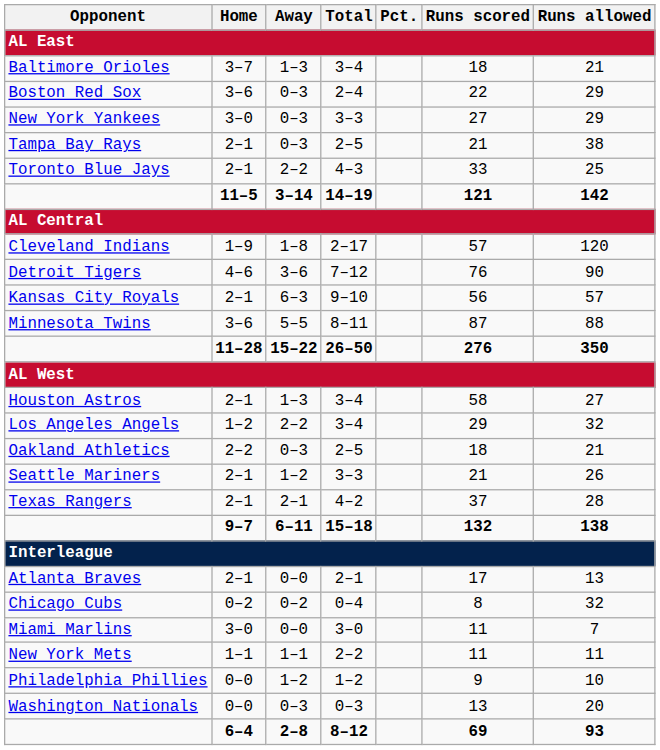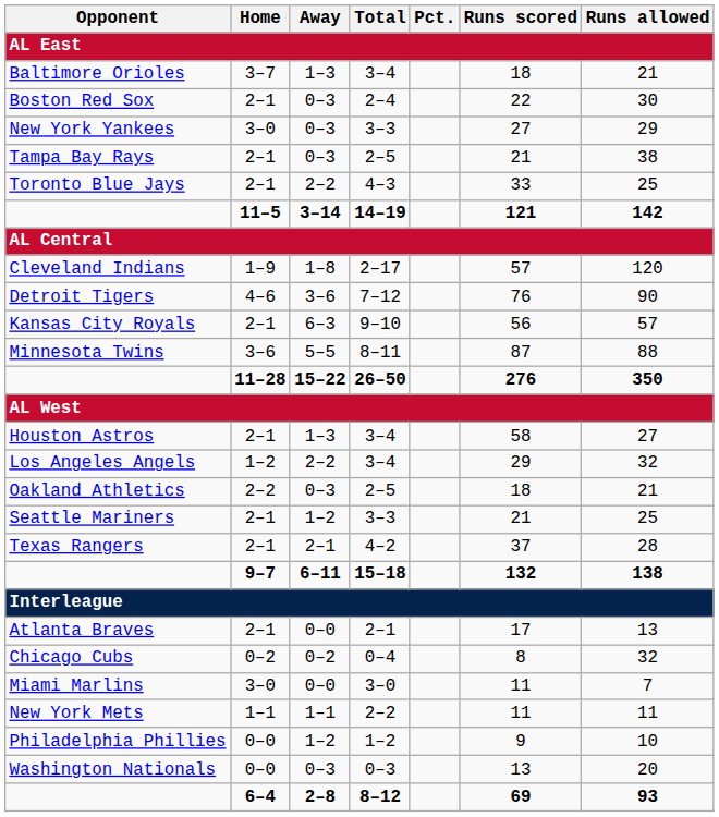 <table class="wikitable" style="font-size: 95%; text-align: center">
 <tr>
 <th>Opponent</th>
 <th>Home</th>
 <th>Away</th>
 <th>Total</th>
 <th>Pct.</th>
 <th>Runs scored</th>
 <th>Runs allowed</th>
 </tr>
 <tr>
 <td colspan="7" style="text-align:left; background:#c60c30;color:#fff"><strong>AL East</strong></td>
 </tr>
 <tr>
 <td style="text-align:left"><a href='#'>Baltimore Orioles</a></td>
 <td>3–7</td>
 <td>1–3</td>
 <td>3–4</td>
 <td></td>
 <td>18</td>
 <td>21</td>
 </tr>
 <tr>
 <td style="text-align:left"><a href='#'>Boston Red Sox</a></td>
-<td>3–6</td>
+<td>2–1</td>
 <td>0–3</td>
 <td>2–4</td>
 <td></td>
 <td>22</td>
-<td>29</td>
+<td>30</td>
 </tr>
 <tr>
 <td style="text-align:left"><a href='#'>New York Yankees</a></td>
 <td>3–0</td>
 <td>0–3</td>
 <td>3–3</td>
 <td></td>
 <td>27</td>
 <td>29</td>
 </tr>
 <tr>
 <td style="text-align:left"><a href='#'>Tampa Bay Rays</a></td>
 <td>2–1</td>
 <td>0–3</td>
 <td>2–5</td>
 <td></td>
 <td>21</td>
 <td>38</td>
 </tr>
 <tr>
 <td style="text-align:left"><a href='#'>Toronto Blue Jays</a></td>
 <td>2–1</td>
 <td>2–2</td>
 <td>4–3</td>
 <td></td>
 <td>33</td>
 <td>25</td>
 </tr>
 <tr style="font-weight:bold">
 <td></td>
 <td>11–5</td>
 <td>3–14</td>
 <td>14–19</td>
 <td></td>
 <td>121</td>
 <td>142</td>
 </tr>
 <tr>
 <td colspan="7" style="text-align:left; background:#c60c30;color:#fff"><strong>AL Central</strong></td>
 </tr>
 <tr>
 <td style="text-align:left"><a href='#'>Cleveland Indians</a></td>
 <td>1–9</td>
 <td>1–8</td>
 <td>2–17</td>
 <td></td>
 <td>57</td>
 <td>120</td>
 </tr>
 <tr>
 <td style="text-align:left"><a href='#'>Detroit Tigers</a></td>
 <td>4–6</td>
 <td>3–6</td>
 <td>7–12</td>
 <td></td>
 <td>76</td>
 <td>90</td>
 </tr>
 <tr>
 <td style="text-align:left"><a href='#'>Kansas City Royals</a></td>
 <td>2–1</td>
 <td>6–3</td>
 <td>9–10</td>
 <td></td>
 <td>56</td>
 <td>57</td>
 </tr>
 <tr>
 <td style="text-align:left"><a href='#'>Minnesota Twins</a></td>
 <td>3–6</td>
 <td>5–5</td>
 <td>8–11</td>
 <td></td>
 <td>87</td>
 <td>88</td>
 </tr>
 <tr style="font-weight:bold">
 <td></td>
 <td>11–28</td>
 <td>15–22</td>
 <td>26–50</td>
 <td></td>
 <td>276</td>
 <td>350</td>
 </tr>
 <tr>
 <td colspan="7" style="text-align:left; background:#c60c30;color:#fff"><strong>AL West</strong></td>
 </tr>
 <tr>
 <td style="text-align:left"><a href='#'>Houston Astros</a></td>
 <td>2–1</td>
 <td>1–3</td>
 <td>3–4</td>
 <td></td>
 <td>58</td>
 <td>27</td>
 </tr>
 <tr>
 <td style="text-align:left"><a href='#'>Los Angeles Angels</a></td>
 <td>1–2</td>
 <td>2–2</td>
 <td>3–4</td>
 <td></td>
 <td>29</td>
 <td>32</td>
 </tr>
 <tr>
 <td style="text-align:left"><a href='#'>Oakland Athletics</a></td>
 <td>2–2</td>
 <td>0–3</td>
 <td>2–5</td>
 <td></td>
 <td>18</td>
 <td>21</td>
 </tr>
 <tr>
 <td style="text-align:left"><a href='#'>Seattle Mariners</a></td>
 <td>2–1</td>
 <td>1–2</td>
 <td>3–3</td>
 <td></td>
 <td>21</td>
-<td>26</td>
+<td>25</td>
 </tr>
 <tr>
 <td style="text-align:left"><a href='#'>Texas Rangers</a></td>
 <td>2–1</td>
 <td>2–1</td>
 <td>4–2</td>
 <td></td>
 <td>37</td>
 <td>28</td>
 </tr>
 <tr style="font-weight:bold">
 <td></td>
 <td>9–7</td>
 <td>6–11</td>
 <td>15–18</td>
 <td></td>
 <td>132</td>
 <td>138</td>
 </tr>
 <tr>
 <td colspan="7" style="text-align:left; background:#03224c;color:#fff"><strong>Interleague</strong></td>
 </tr>
 <tr>
 <td style="text-align:left"><a href='#'>Atlanta Braves</a></td>
 <td>2–1</td>
 <td>0–0</td>
 <td>2–1</td>
 <td></td>
 <td>17</td>
 <td>13</td>
 </tr>
 <tr>
 <td style="text-align:left"><a href='#'>Chicago Cubs</a></td>
 <td>0–2</td>
 <td>0–2</td>
 <td>0–4</td>
 <td></td>
 <td>8</td>
 <td>32</td>
 </tr>
 <tr>
 <td style="text-align:left"><a href='#'>Miami Marlins</a></td>
 <td>3–0</td>
 <td>0–0</td>
 <td>3–0</td>
 <td></td>
 <td>11</td>
 <td>7</td>
 </tr>
 <tr>
 <td style="text-align:left"><a href='#'>New York Mets</a></td>
 <td>1–1</td>
 <td>1–1</td>
 <td>2–2</td>
 <td></td>
 <td>11</td>
 <td>11</td>
 </tr>
 <tr>
 <td style="text-align:left"><a href='#'>Philadelphia Phillies</a></td>
 <td>0–0</td>
 <td>1–2</td>
 <td>1–2</td>
 <td></td>
 <td>9</td>
 <td>10</td>
 </tr>
 <tr>
 <td style="text-align:left"><a href='#'>Washington Nationals</a></td>
 <td>0–0</td>
 <td>0–3</td>
 <td>0–3</td>
 <td></td>
 <td>13</td>
 <td>20</td>
 </tr>
 <tr style="font-weight:bold">
 <td></td>
 <td>6–4</td>
 <td>2–8</td>
 <td>8–12</td>
 <td></td>
 <td>69</td>
 <td>93</td>
 </tr>
 </table>
